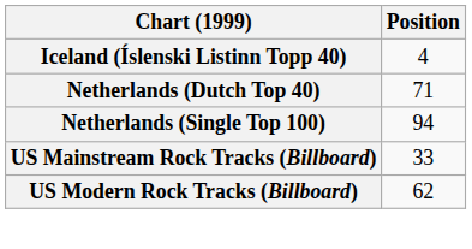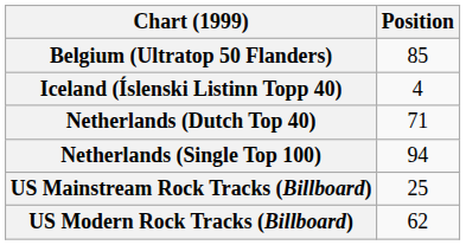 <table class="wikitable sortable plainrowheaders" style="text-align:center">
 <tr>
 <th>Chart (1999)</th>
 <th>Position</th>
+</tr>
+<tr>
+<th scope="row">Belgium (Ultratop 50 Flanders)</th>
+<td>85</td>
 </tr>
 <tr>
 <th scope="row">Iceland (Íslenski Listinn Topp 40)</th>
 <td>4</td>
 </tr>
 <tr>
 <th scope="row">Netherlands (Dutch Top 40)</th>
 <td>71</td>
 </tr>
 <tr>
 <th scope="row">Netherlands (Single Top 100)</th>
 <td>94</td>
 </tr>
 <tr>
 <th scope="row">US Mainstream Rock Tracks (<em>Billboard</em>)</th>
-<td>33</td>
+<td>25</td>
 </tr>
 <tr>
 <th scope="row">US Modern Rock Tracks (<em>Billboard</em>)</th>
 <td>62</td>
 </tr>
 </table>
